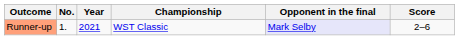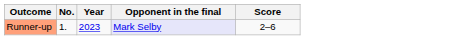 <table class="wikitable sortable">
 <tr>
 <th style="width:80px;">Outcome</th>
 <th style="width:20px;">No.</th>
 <th style="width:50px;">Year</th>
-<th style="width:250px;">Championship</th>
 <th style="width:200px;">Opponent in the final</th>
 <th style="width:100px;">Score</th>
 </tr>
 <tr>
 <td style="background:#ffa07a;">Runner-up</td>
 <td>1.</td>
-<td><a href='#'>2021</a></td>
-<td><a href='#'>WST Classic</a></td>
+<td><a href='#'>2023</a></td>
 <td style="background: lavender;"> <a href='#'>Mark Selby</a></td>
 <td align="center">2–6</td>
 </tr>
 </table>
